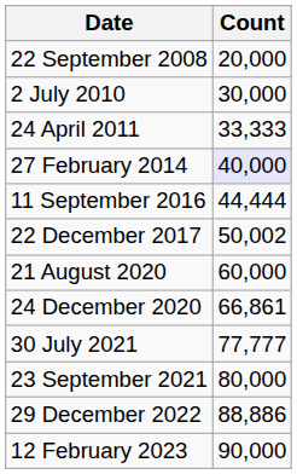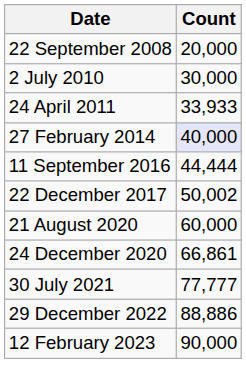 <table class="wikitable">
 <tr>
 <th>Date</th>
 <th>Count</th>
 </tr>
 <tr>
 <td>22 September 2008</td>
 <td>20,000</td>
 </tr>
 <tr>
 <td>2 July 2010</td>
 <td>30,000</td>
 </tr>
 <tr>
 <td>24 April 2011</td>
-<td>33,333</td>
+<td>33,933</td>
 </tr>
 <tr>
 <td>27 February 2014</td>
 <td style="background: lavender;">40,000</td>
 </tr>
 <tr>
 <td>11 September 2016</td>
 <td>44,444</td>
 </tr>
 <tr>
 <td>22 December 2017</td>
 <td>50,002</td>
 </tr>
 <tr>
 <td>21 August 2020</td>
 <td>60,000</td>
 </tr>
 <tr>
 <td>24 December 2020</td>
 <td>66,861</td>
 </tr>
 <tr>
 <td>30 July 2021</td>
 <td>77,777</td>
 </tr>
 <tr>
-<td>23 September 2021</td>
-<td>80,000</td>
-</tr>
-<tr>
 <td>29 December 2022</td>
 <td>88,886</td>
 </tr>
 <tr>
 <td>12 February 2023</td>
 <td>90,000</td>
 </tr>
 </table>
